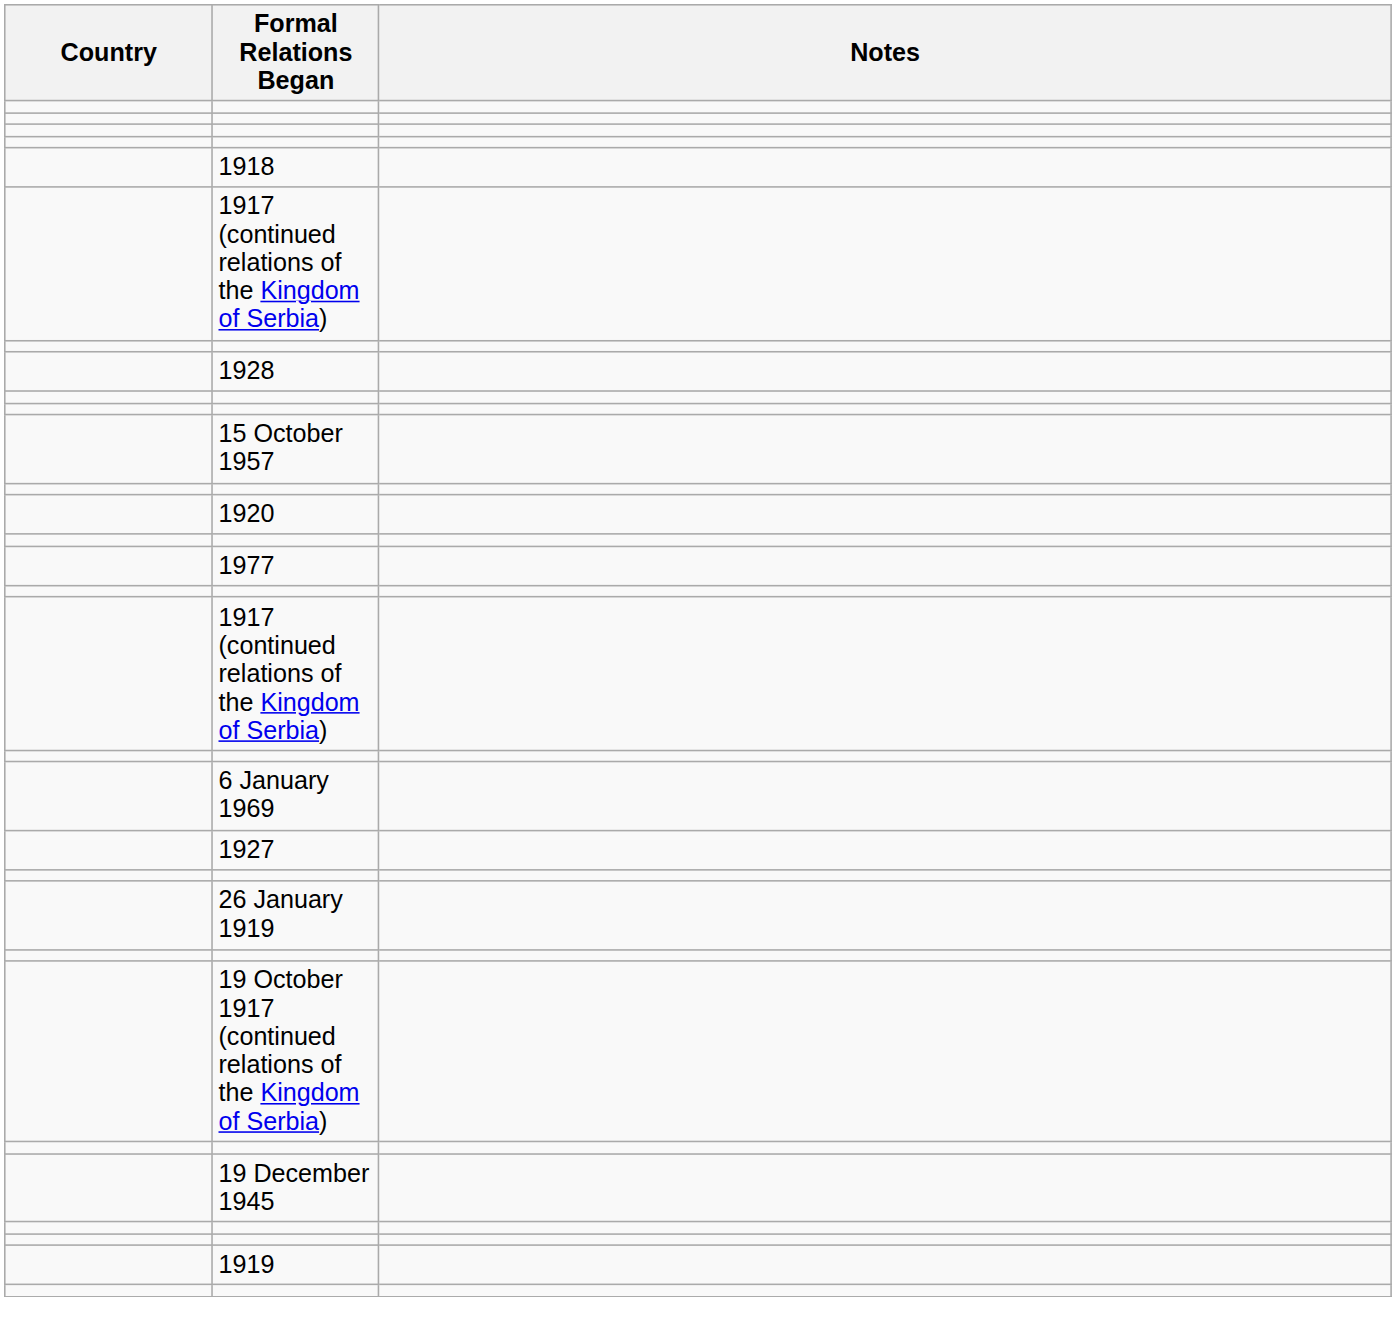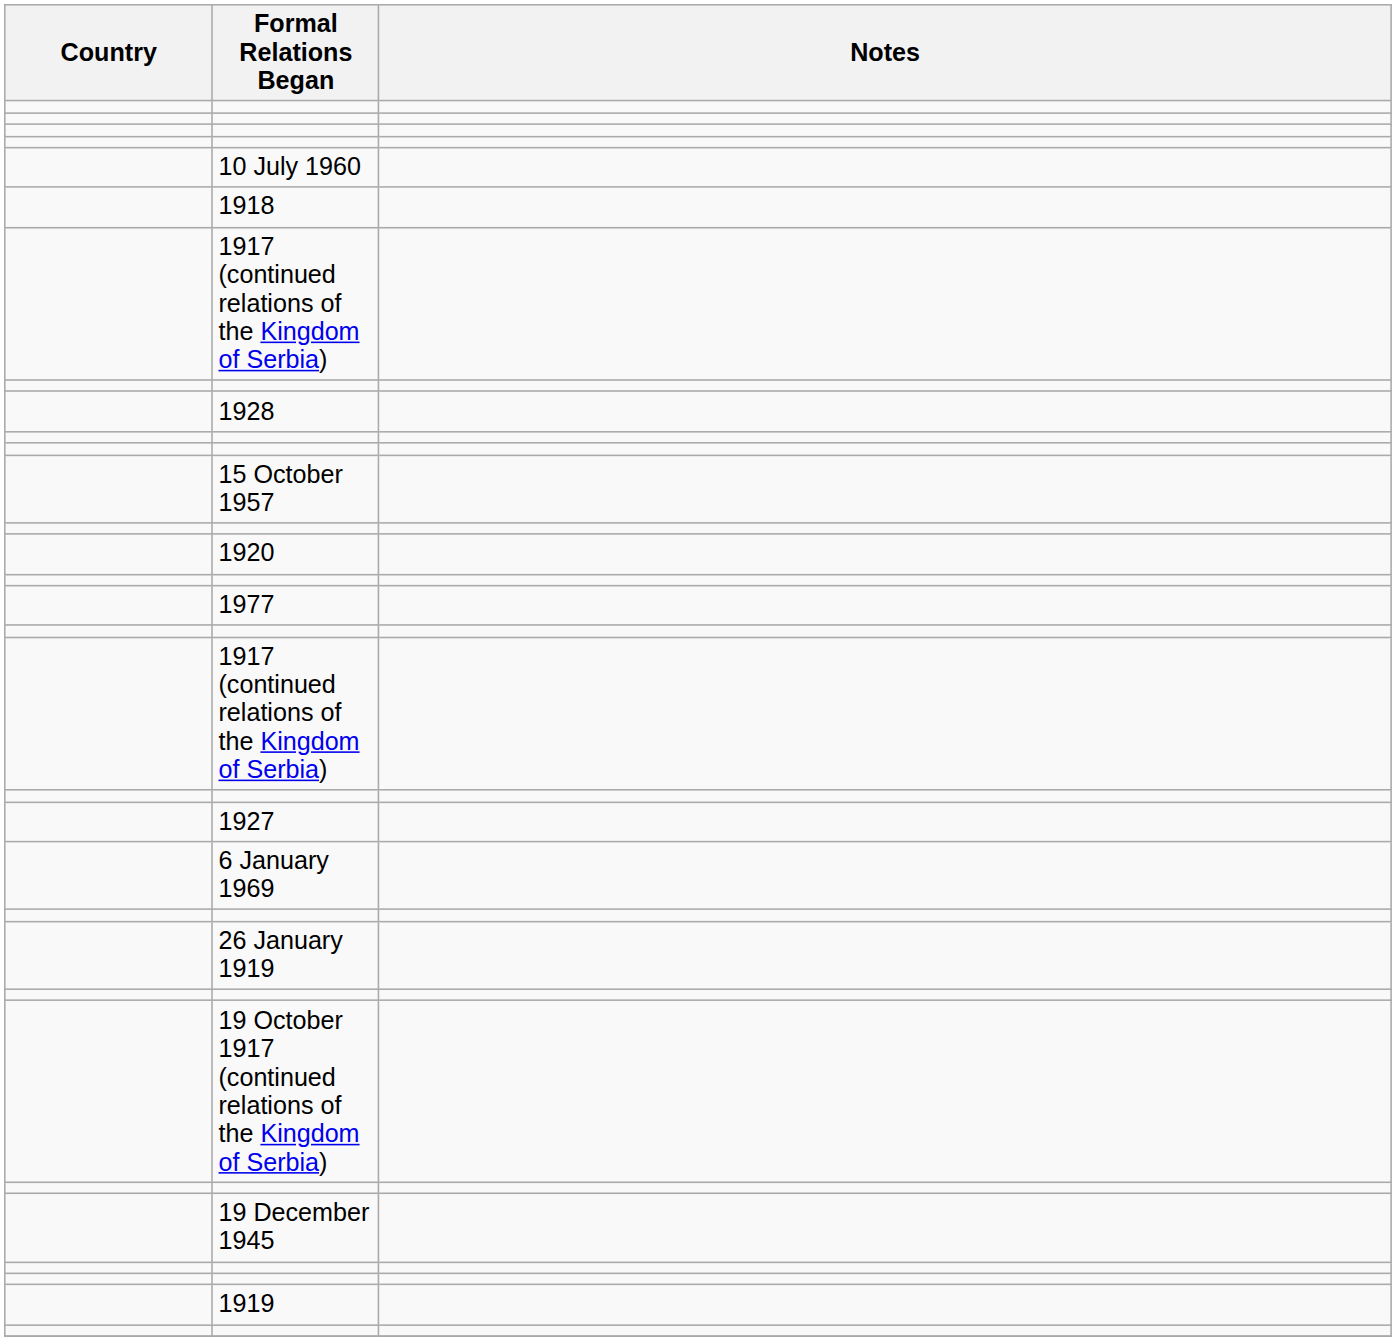 <table class="wikitable sortable" style="width:100%; margin:auto;">
 <tr>
 <th style="width:15%;">Country</th>
 <th style="width:12%;">Formal Relations Began</th>
 <th>Notes</th>
 </tr>
 <tr valign="top">
 <td></td>
 <td></td>
 <td></td>
 </tr>
 <tr valign="top">
 <td></td>
 <td></td>
 <td></td>
 </tr>
 <tr valign="top">
 <td></td>
 <td></td>
 <td></td>
 </tr>
 <tr valign="top">
 <td></td>
 <td></td>
+<td></td>
+</tr>
+<tr valign="top">
+<td></td>
+<td>10 July 1960</td>
 <td></td>
 </tr>
 <tr valign="top">
 <td></td>
 <td>1918</td>
 <td></td>
 </tr>
 <tr valign="top">
 <td></td>
 <td>1917 (continued relations of the <a href='#'>Kingdom of Serbia</a>)</td>
 <td></td>
 </tr>
 <tr valign="top">
 <td></td>
 <td></td>
 <td></td>
 </tr>
 <tr valign="top">
 <td></td>
 <td>1928</td>
 <td></td>
 </tr>
 <tr valign="top">
 <td></td>
 <td></td>
 <td></td>
 </tr>
 <tr valign="top">
 <td></td>
 <td></td>
 <td></td>
 </tr>
 <tr valign="top">
 <td></td>
 <td>15 October 1957</td>
 <td></td>
 </tr>
 <tr valign="top">
 <td></td>
 <td></td>
 <td></td>
 </tr>
 <tr valign="top">
 <td></td>
 <td>1920 </td>
 <td></td>
 </tr>
 <tr valign="top">
 <td></td>
 <td></td>
 <td></td>
 </tr>
 <tr valign="top">
 <td></td>
 <td>1977</td>
 <td></td>
 </tr>
 <tr valign="top">
 <td></td>
 <td></td>
 <td></td>
 </tr>
 <tr valign="top">
 <td></td>
 <td>1917 (continued relations of the <a href='#'>Kingdom of Serbia</a>)</td>
 <td></td>
 </tr>
 <tr valign="top">
 <td></td>
 <td></td>
 <td></td>
 </tr>
 <tr valign="top">
 <td></td>
-<td>6 January 1969</td>
+<td>1927</td>
 <td></td>
 </tr>
 <tr valign="top">
 <td></td>
-<td>1927</td>
+<td>6 January 1969</td>
 <td></td>
 </tr>
 <tr valign="top">
 <td></td>
 <td></td>
 <td></td>
 </tr>
 <tr valign="top">
 <td></td>
 <td>26 January 1919</td>
 <td></td>
 </tr>
 <tr valign="top">
 <td></td>
 <td></td>
 <td></td>
 </tr>
 <tr valign="top">
 <td></td>
 <td>19 October 1917 (continued relations of the <a href='#'>Kingdom of Serbia</a>)</td>
 <td></td>
 </tr>
 <tr valign="top">
 <td></td>
 <td></td>
 <td></td>
 </tr>
 <tr valign="top">
 <td></td>
 <td>19 December 1945</td>
 <td></td>
 </tr>
 <tr valign="top">
 <td></td>
 <td></td>
 <td></td>
 </tr>
 <tr valign="top">
 <td></td>
 <td></td>
 <td></td>
 </tr>
 <tr valign="top">
 <td></td>
 <td>1919</td>
 <td></td>
 </tr>
 <tr valign="top">
 <td></td>
 <td></td>
 <td></td>
 </tr>
 <tr valign="top">
 </tr>
 </table>
